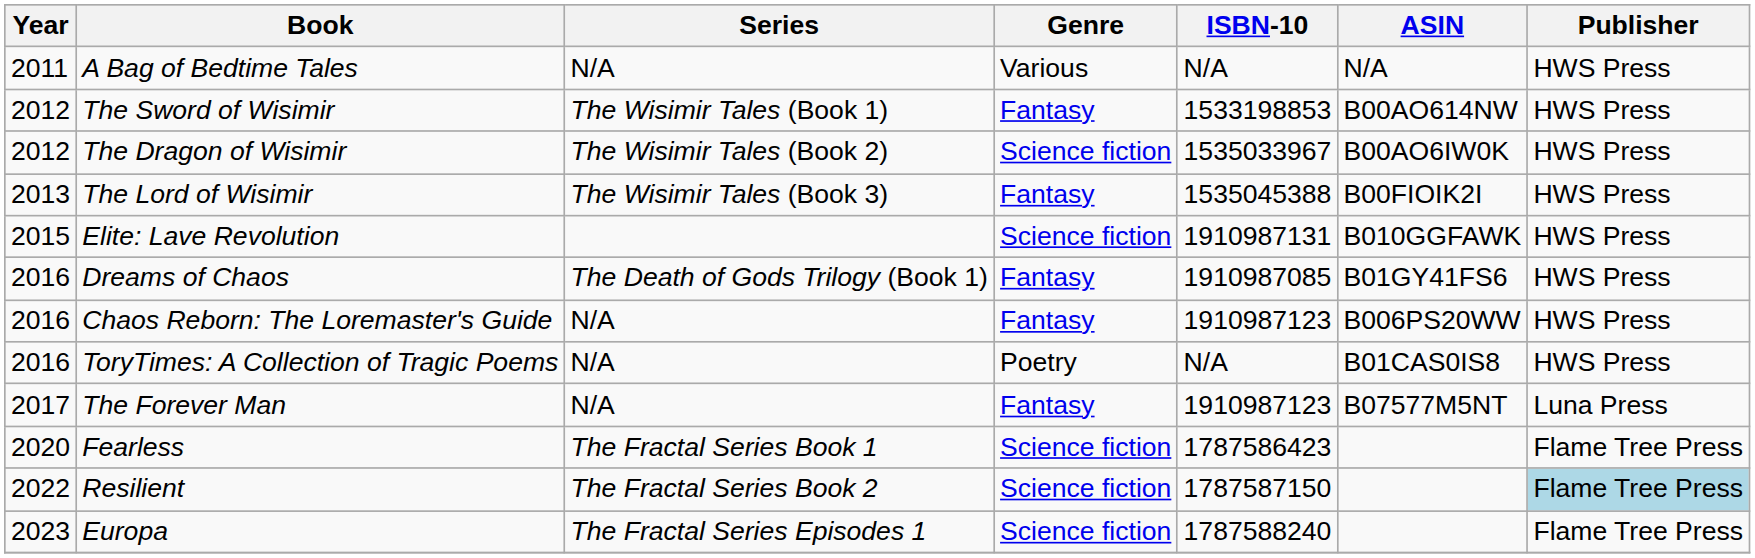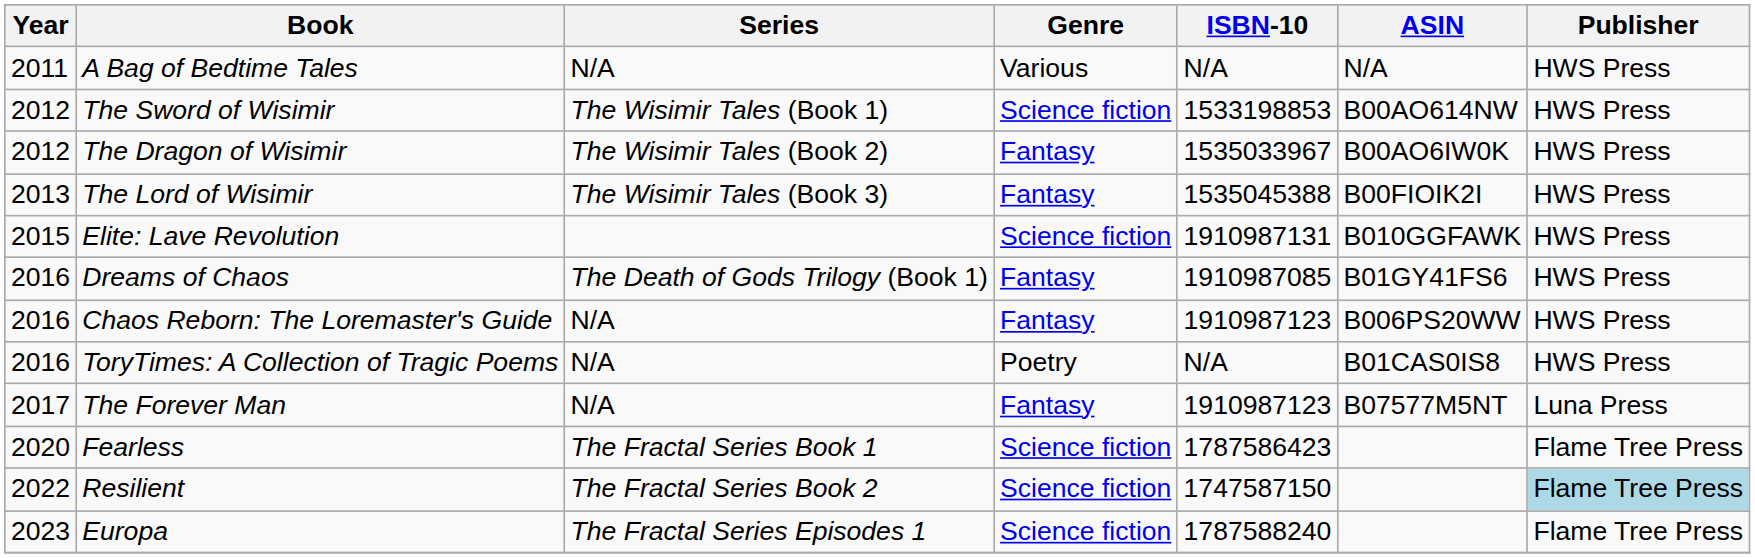 <table class="wikitable">
 <tr>
 <th>Year</th>
 <th>Book</th>
 <th>Series</th>
 <th>Genre</th>
 <th><a href='#'>ISBN</a>-10</th>
 <th><a href='#'>ASIN</a></th>
 <th>Publisher</th>
 </tr>
 <tr>
 <td>2011</td>
 <td><em>A Bag of Bedtime Tales</em></td>
 <td>N/A</td>
 <td>Various</td>
 <td>N/A</td>
 <td>N/A</td>
 <td>HWS Press</td>
 </tr>
 <tr>
 <td>2012</td>
 <td><em>The Sword of Wisimir</em></td>
 <td><em>The</em> <em>Wisimir Tales</em> (Book 1)</td>
-<td><a href='#'>Fantasy</a></td>
+<td><a href='#'>Science fiction</a></td>
 <td>1533198853</td>
 <td>B00AO614NW</td>
 <td>HWS Press</td>
 </tr>
 <tr>
 <td>2012</td>
 <td><em>The Dragon of Wisimir</em></td>
 <td><em>The Wisimir Tales</em> (Book 2)</td>
-<td><a href='#'>Science fiction</a></td>
+<td><a href='#'>Fantasy</a></td>
 <td>1535033967</td>
 <td>B00AO6IW0K</td>
 <td>HWS Press</td>
 </tr>
 <tr>
 <td>2013</td>
 <td><em>The Lord of Wisimir</em></td>
 <td><em>The Wisimir Tales</em> (Book 3)</td>
 <td><a href='#'>Fantasy</a></td>
 <td>1535045388</td>
 <td>B00FIOIK2I</td>
 <td>HWS Press</td>
 </tr>
 <tr>
 <td>2015</td>
 <td><em>Elite: Lave Revolution</em></td>
 <td></td>
 <td><a href='#'>Science fiction</a></td>
 <td>1910987131</td>
 <td>B010GGFAWK</td>
 <td>HWS Press</td>
 </tr>
 <tr>
 <td>2016</td>
 <td><em>Dreams of Chaos</em></td>
 <td><em>The Death of Gods Trilogy</em> (Book 1)</td>
 <td><a href='#'>Fantasy</a></td>
 <td>1910987085</td>
 <td>B01GY41FS6</td>
 <td>HWS Press</td>
 </tr>
 <tr>
 <td>2016</td>
 <td><em>Chaos Reborn: The Loremaster's Guide</em></td>
 <td>N/A</td>
 <td><a href='#'>Fantasy</a></td>
 <td>1910987123</td>
 <td>B006PS20WW</td>
 <td>HWS Press</td>
 </tr>
 <tr>
 <td>2016</td>
 <td><em>ToryTimes: A Collection of Tragic Poems</em></td>
 <td>N/A</td>
 <td>Poetry</td>
 <td>N/A</td>
 <td>B01CAS0IS8</td>
 <td>HWS Press</td>
 </tr>
 <tr>
 <td>2017</td>
 <td><em>The Forever Man</em></td>
 <td>N/A</td>
 <td><a href='#'>Fantasy</a></td>
 <td>1910987123</td>
 <td>B07577M5NT</td>
 <td>Luna Press</td>
 </tr>
 <tr>
 <td>2020</td>
 <td><em>Fearless</em></td>
 <td><em>The Fractal Series Book 1</em></td>
 <td><a href='#'>Science fiction</a></td>
 <td>1787586423</td>
 <td></td>
 <td>Flame Tree Press</td>
 </tr>
 <tr>
 <td>2022</td>
 <td><em>Resilient</em></td>
 <td><em>The Fractal Series Book 2</em></td>
 <td><a href='#'>Science fiction</a></td>
-<td>1787587150</td>
+<td>1747587150</td>
 <td></td>
 <td style="background: lightblue;">Flame Tree Press</td>
 </tr>
 <tr>
 <td>2023</td>
 <td><em>Europa</em></td>
 <td><em>The Fractal Series Episodes 1</em></td>
 <td><a href='#'>Science fiction</a></td>
 <td>1787588240</td>
 <td></td>
 <td>Flame Tree Press</td>
 </tr>
 <tr>
 </tr>
 </table>
